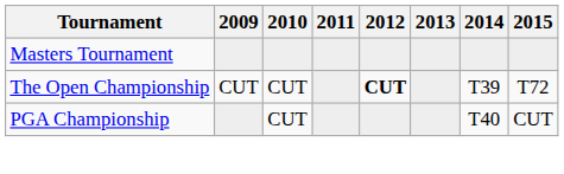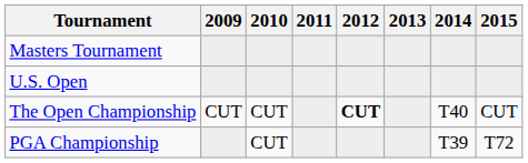 <table class="wikitable" style="font-size:95%;text-align:center;">
 <tr>
 <th>Tournament</th>
 <th>2009</th>
 <th>2010</th>
 <th>2011</th>
 <th>2012</th>
 <th>2013</th>
 <th>2014</th>
 <th>2015</th>
 </tr>
 <tr>
 <td align=left><a href='#'>Masters Tournament</a></td>
 <td style="background:#eeeeee;"></td>
 <td style="background:#eeeeee;"></td>
 <td style="background:#eeeeee;"></td>
 <td style="background:#eeeeee;"></td>
 <td style="background:#eeeeee;"></td>
 <td style="background:#eeeeee;"></td>
 <td style="background:#eeeeee;"></td>
 </tr>
 <tr>
+<td align=left><a href='#'>U.S. Open</a></td>
+<td style="background:#eeeeee;"></td>
+<td style="background:#eeeeee;"></td>
+<td style="background:#eeeeee;"></td>
+<td style="background:#eeeeee;"></td>
+<td style="background:#eeeeee;"></td>
+<td style="background:#eeeeee;"></td>
+<td style="background:#eeeeee;"></td>
+</tr>
+<tr>
 <td align=left><a href='#'>The Open Championship</a></td>
 <td>CUT</td>
 <td>CUT</td>
 <td style="background:#eeeeee;"></td>
 <td><strong>CUT</strong></td>
 <td style="background:#eeeeee;"></td>
-<td>T39</td>
-<td>T72</td>
+<td>T40</td>
+<td>CUT</td>
 </tr>
 <tr>
 <td align=left><a href='#'>PGA Championship</a></td>
 <td style="background:#eeeeee;"></td>
 <td>CUT</td>
 <td style="background:#eeeeee;"></td>
 <td style="background:#eeeeee;"></td>
 <td style="background:#eeeeee;"></td>
-<td>T40</td>
-<td>CUT</td>
+<td>T39</td>
+<td>T72</td>
 </tr>
 </table>
